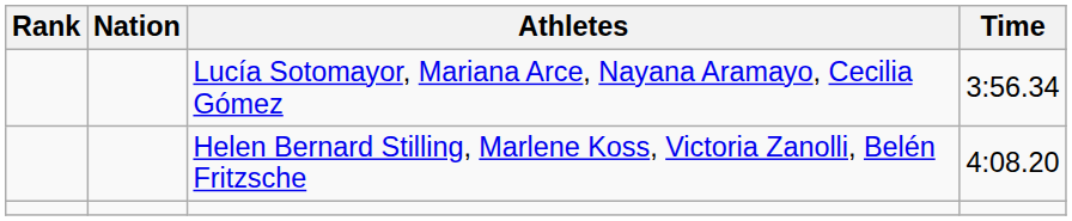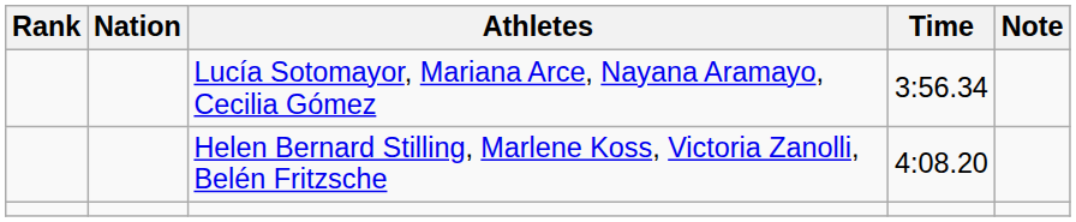 <table class="wikitable sortable" style="text-align:center">
 <tr>
 <th>Rank</th>
 <th>Nation</th>
 <th>Athletes</th>
 <th>Time</th>
+<th>Note</th>
 </tr>
 <tr>
 <td></td>
 <td align=left></td>
 <td align=left><a href='#'>Lucía Sotomayor</a>, <a href='#'>Mariana Arce</a>, <a href='#'>Nayana Aramayo</a>, <a href='#'>Cecilia Gómez</a></td>
 <td>3:56.34</td>
+<td></td>
 </tr>
 <tr>
 <td></td>
 <td align=left></td>
 <td align=left><a href='#'>Helen Bernard Stilling</a>, <a href='#'>Marlene Koss</a>, <a href='#'>Victoria Zanolli</a>, <a href='#'>Belén Fritzsche</a></td>
 <td>4:08.20</td>
+<td></td>
 </tr>
 <tr>
 <td></td>
 <td align=left></td>
 <td align=left></td>
 <td></td>
+<td></td>
 </tr>
 </table>
